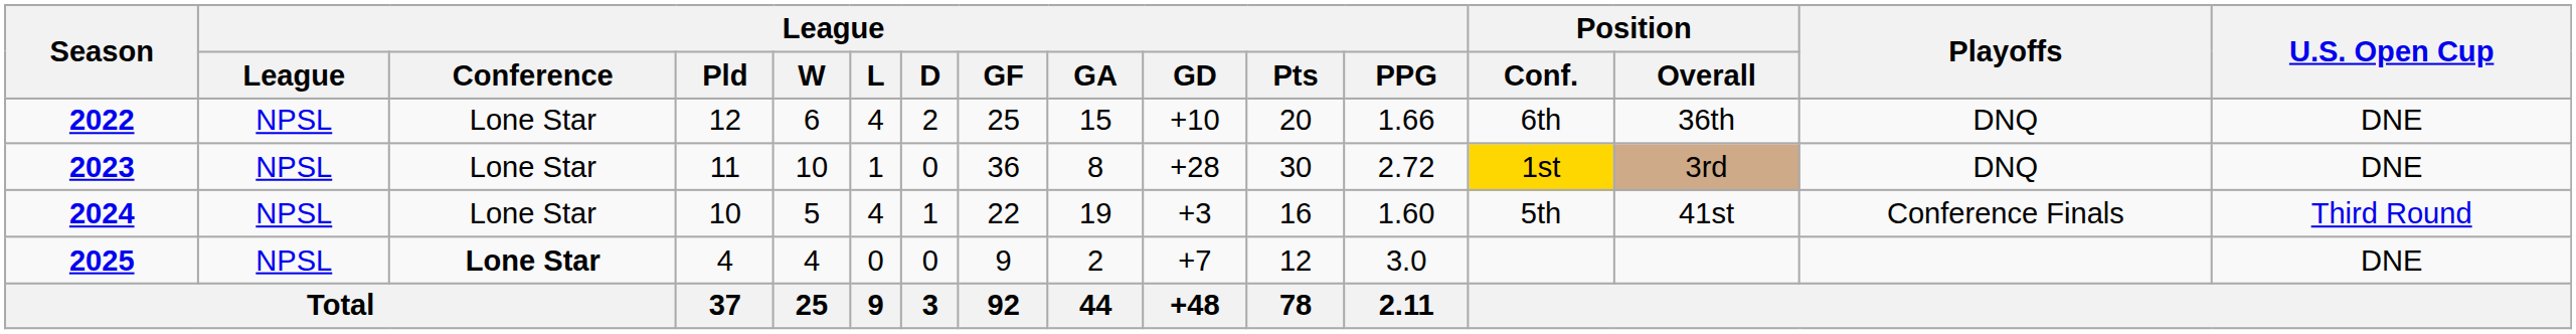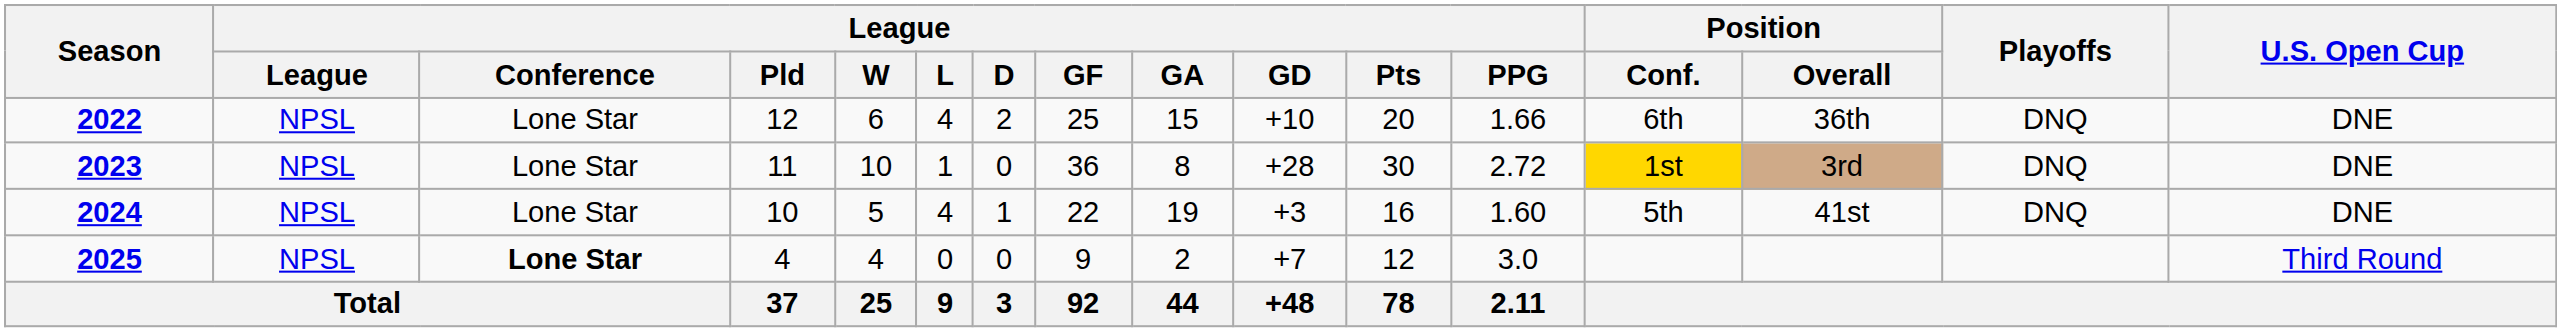 <table class="wikitable" width="100%" style="font-size:90%; text-align:center;">
 <tr>
 <th rowspan="2">Season</th>
 <th colspan="11">League</th>
 <th colspan="2">Position</th>
 <th rowspan="2">Playoffs</th>
 <th rowspan="2"><a href='#'>U.S. Open Cup</a></th>
 </tr>
 <tr>
 <th>League</th>
 <th>Conference</th>
 <th>Pld</th>
 <th>W</th>
 <th>L</th>
 <th>D</th>
 <th>GF</th>
 <th>GA</th>
 <th>GD</th>
 <th>Pts</th>
 <th>PPG</th>
 <th>Conf.</th>
 <th>Overall</th>
 </tr>
 <tr>
 <td><strong><a href='#'>2022</a></strong></td>
 <td><a href='#'>NPSL</a></td>
 <td>Lone Star</td>
 <td>12</td>
 <td>6</td>
 <td>4</td>
 <td>2</td>
 <td>25</td>
 <td>15</td>
 <td>+10</td>
 <td>20</td>
 <td>1.66</td>
 <td>6th</td>
 <td>36th</td>
 <td>DNQ</td>
 <td>DNE</td>
 </tr>
 <tr>
 <td><strong><a href='#'>2023</a></strong></td>
 <td><a href='#'>NPSL</a></td>
 <td>Lone Star</td>
 <td>11</td>
 <td>10</td>
 <td>1</td>
 <td>0</td>
 <td>36</td>
 <td>8</td>
 <td>+28</td>
 <td>30</td>
 <td>2.72</td>
 <td bgcolor=gold>1st</td>
 <td bgcolor=cfaa88>3rd</td>
 <td>DNQ</td>
 <td>DNE</td>
 </tr>
 <tr>
 <td><strong><a href='#'>2024</a></strong></td>
 <td><a href='#'>NPSL</a></td>
 <td>Lone Star</td>
 <td>10</td>
 <td>5</td>
 <td>4</td>
 <td>1</td>
 <td>22</td>
 <td>19</td>
 <td>+3</td>
 <td>16</td>
 <td>1.60</td>
 <td>5th</td>
 <td>41st</td>
-<td>Conference Finals</td>
-<td><a href='#'>Third Round</a></td>
+<td>DNQ</td>
+<td>DNE</td>
 </tr>
 <tr>
 <td><strong><a href='#'>2025</a></strong></td>
 <td><a href='#'>NPSL</a></td>
 <td><strong>Lone Star</strong></td>
 <td>4</td>
 <td>4</td>
 <td>0</td>
 <td>0</td>
 <td>9</td>
 <td>2</td>
 <td>+7</td>
 <td>12</td>
 <td>3.0</td>
 <td></td>
 <td></td>
 <td></td>
-<td>DNE</td>
+<td><a href='#'>Third Round</a></td>
 </tr>
 <tr>
 <th colspan="3">Total</th>
 <th>37</th>
 <th>25</th>
 <th>9</th>
 <th>3</th>
 <th>92</th>
 <th>44</th>
 <th>+48</th>
 <th>78</th>
 <th>2.11</th>
 <th colspan="4"></th>
 </tr>
 </table>
